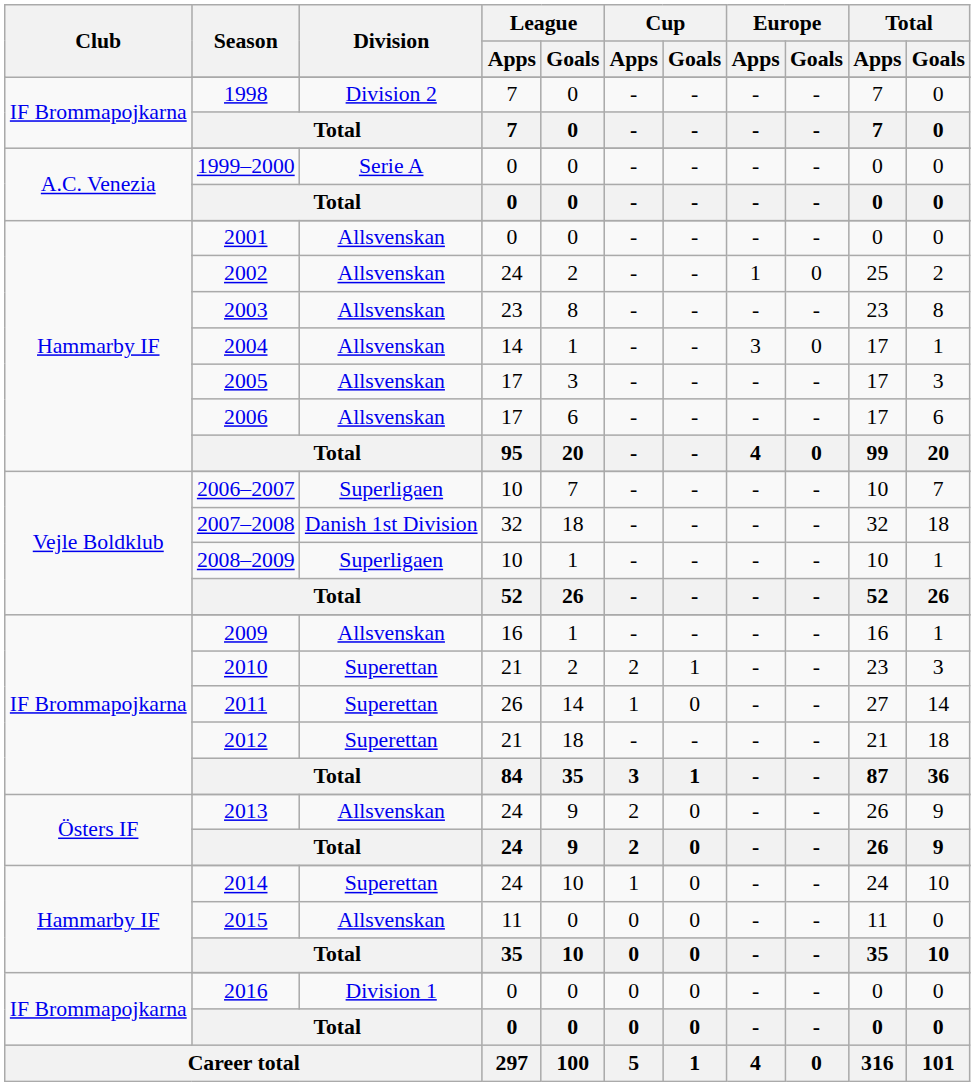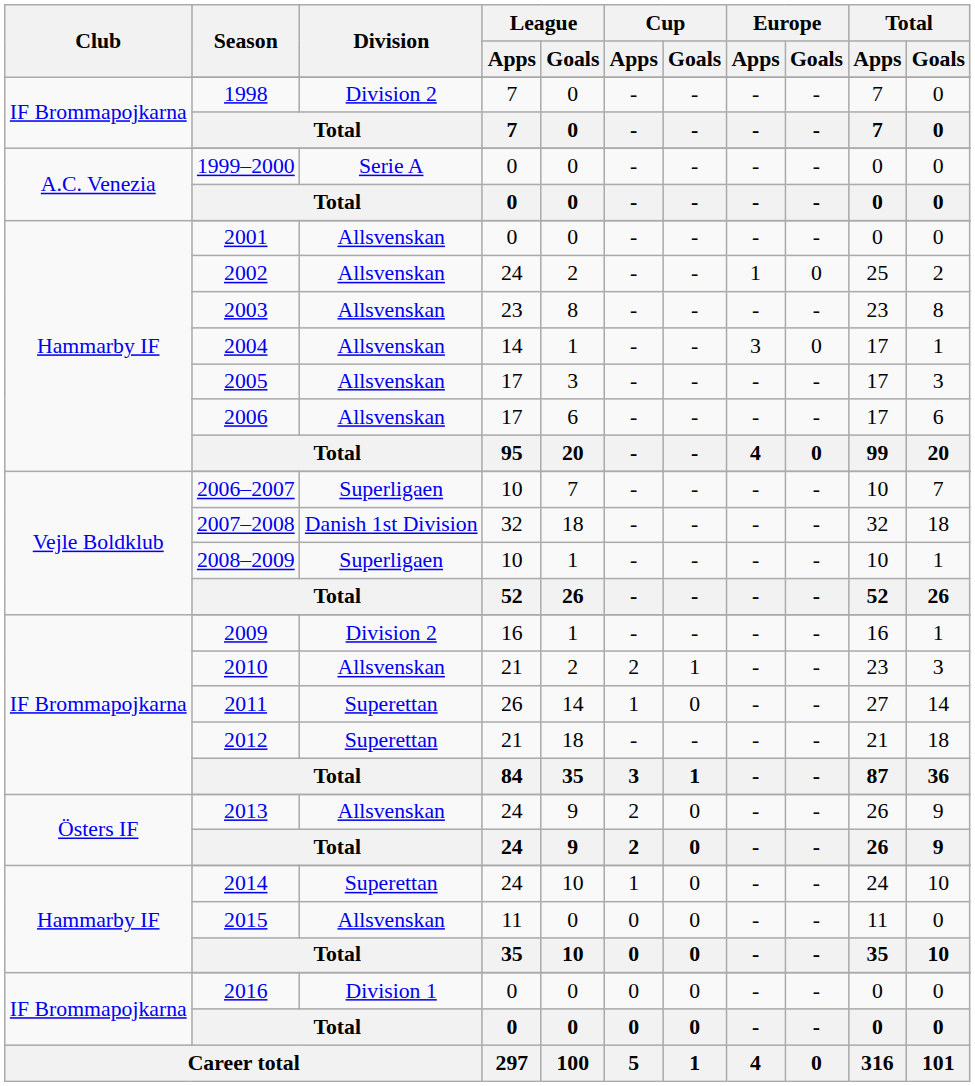 <table class="wikitable" style="font-size:90%; text-align:center">
 <tr>
 <th rowspan="2">Club</th>
 <th rowspan="2">Season</th>
 <th rowspan="2">Division</th>
 <th colspan="2">League</th>
 <th colspan="2">Cup</th>
 <th colspan="2">Europe</th>
 <th colspan="2">Total</th>
 </tr>
 <tr>
 <th>Apps</th>
 <th>Goals</th>
 <th>Apps</th>
 <th>Goals</th>
 <th>Apps</th>
 <th>Goals</th>
 <th>Apps</th>
 <th>Goals</th>
 </tr>
 <tr>
 <td rowspan="3" valign="center"><a href='#'>IF Brommapojkarna</a></td>
 </tr>
 <tr>
 <td><a href='#'>1998</a></td>
 <td><a href='#'>Division 2</a></td>
 <td>7</td>
 <td>0</td>
 <td>-</td>
 <td>-</td>
 <td>-</td>
 <td>-</td>
 <td>7</td>
 <td>0</td>
 </tr>
 <tr>
 <th colspan="2">Total</th>
 <th>7</th>
 <th>0</th>
 <th>-</th>
 <th>-</th>
 <th>-</th>
 <th>-</th>
 <th>7</th>
 <th>0</th>
 </tr>
 <tr>
 <td rowspan="3" valign="center"><a href='#'>A.C. Venezia</a></td>
 </tr>
 <tr>
 <td><a href='#'>1999–2000</a></td>
 <td><a href='#'>Serie A</a></td>
 <td>0</td>
 <td>0</td>
 <td>-</td>
 <td>-</td>
 <td>-</td>
 <td>-</td>
 <td>0</td>
 <td>0</td>
 </tr>
 <tr>
 <th colspan="2">Total</th>
 <th>0</th>
 <th>0</th>
 <th>-</th>
 <th>-</th>
 <th>-</th>
 <th>-</th>
 <th>0</th>
 <th>0</th>
 </tr>
 <tr>
 <td rowspan="8" valign="center"><a href='#'>Hammarby IF</a></td>
 </tr>
 <tr>
 <td><a href='#'>2001</a></td>
 <td><a href='#'>Allsvenskan</a></td>
 <td>0</td>
 <td>0</td>
 <td>-</td>
 <td>-</td>
 <td>-</td>
 <td>-</td>
 <td>0</td>
 <td>0</td>
 </tr>
 <tr>
 <td><a href='#'>2002</a></td>
 <td><a href='#'>Allsvenskan</a></td>
 <td>24</td>
 <td>2</td>
 <td>-</td>
 <td>-</td>
 <td>1</td>
 <td>0</td>
 <td>25</td>
 <td>2</td>
 </tr>
 <tr>
 <td><a href='#'>2003</a></td>
 <td><a href='#'>Allsvenskan</a></td>
 <td>23</td>
 <td>8</td>
 <td>-</td>
 <td>-</td>
 <td>-</td>
 <td>-</td>
 <td>23</td>
 <td>8</td>
 </tr>
 <tr>
 <td><a href='#'>2004</a></td>
 <td><a href='#'>Allsvenskan</a></td>
 <td>14</td>
 <td>1</td>
 <td>-</td>
 <td>-</td>
 <td>3</td>
 <td>0</td>
 <td>17</td>
 <td>1</td>
 </tr>
 <tr>
 <td><a href='#'>2005</a></td>
 <td><a href='#'>Allsvenskan</a></td>
 <td>17</td>
 <td>3</td>
 <td>-</td>
 <td>-</td>
 <td>-</td>
 <td>-</td>
 <td>17</td>
 <td>3</td>
 </tr>
 <tr>
 <td><a href='#'>2006</a></td>
 <td><a href='#'>Allsvenskan</a></td>
 <td>17</td>
 <td>6</td>
 <td>-</td>
 <td>-</td>
 <td>-</td>
 <td>-</td>
 <td>17</td>
 <td>6</td>
 </tr>
 <tr>
 <th colspan="2">Total</th>
 <th>95</th>
 <th>20</th>
 <th>-</th>
 <th>-</th>
 <th>4</th>
 <th>0</th>
 <th>99</th>
 <th>20</th>
 </tr>
 <tr>
 <td rowspan="5" valign="center"><a href='#'>Vejle Boldklub</a></td>
 </tr>
 <tr>
 <td><a href='#'>2006–2007</a></td>
 <td><a href='#'>Superligaen</a></td>
 <td>10</td>
 <td>7</td>
 <td>-</td>
 <td>-</td>
 <td>-</td>
 <td>-</td>
 <td>10</td>
 <td>7</td>
 </tr>
 <tr>
 <td><a href='#'>2007–2008</a></td>
 <td><a href='#'>Danish 1st Division</a></td>
 <td>32</td>
 <td>18</td>
 <td>-</td>
 <td>-</td>
 <td>-</td>
 <td>-</td>
 <td>32</td>
 <td>18</td>
 </tr>
 <tr>
 <td><a href='#'>2008–2009</a></td>
 <td><a href='#'>Superligaen</a></td>
 <td>10</td>
 <td>1</td>
 <td>-</td>
 <td>-</td>
 <td>-</td>
 <td>-</td>
 <td>10</td>
 <td>1</td>
 </tr>
 <tr>
 <th colspan="2">Total</th>
 <th>52</th>
 <th>26</th>
 <th>-</th>
 <th>-</th>
 <th>-</th>
 <th>-</th>
 <th>52</th>
 <th>26</th>
 </tr>
 <tr>
 <td rowspan="6" valign="center"><a href='#'>IF Brommapojkarna</a></td>
 </tr>
 <tr>
 <td><a href='#'>2009</a></td>
-<td><a href='#'>Allsvenskan</a></td>
+<td><a href='#'>Division 2</a></td>
 <td>16</td>
 <td>1</td>
 <td>-</td>
 <td>-</td>
 <td>-</td>
 <td>-</td>
 <td>16</td>
 <td>1</td>
 </tr>
 <tr>
 <td><a href='#'>2010</a></td>
-<td><a href='#'>Superettan</a></td>
+<td><a href='#'>Allsvenskan</a></td>
 <td>21</td>
 <td>2</td>
 <td>2</td>
 <td>1</td>
 <td>-</td>
 <td>-</td>
 <td>23</td>
 <td>3</td>
 </tr>
 <tr>
 <td><a href='#'>2011</a></td>
 <td><a href='#'>Superettan</a></td>
 <td>26</td>
 <td>14</td>
 <td>1</td>
 <td>0</td>
 <td>-</td>
 <td>-</td>
 <td>27</td>
 <td>14</td>
 </tr>
 <tr>
 <td><a href='#'>2012</a></td>
 <td><a href='#'>Superettan</a></td>
 <td>21</td>
 <td>18</td>
 <td>-</td>
 <td>-</td>
 <td>-</td>
 <td>-</td>
 <td>21</td>
 <td>18</td>
 </tr>
 <tr>
 <th colspan="2">Total</th>
 <th>84</th>
 <th>35</th>
 <th>3</th>
 <th>1</th>
 <th>-</th>
 <th>-</th>
 <th>87</th>
 <th>36</th>
 </tr>
 <tr>
 <td rowspan="3" valign="center"><a href='#'>Östers IF</a></td>
 </tr>
 <tr>
 <td><a href='#'>2013</a></td>
 <td><a href='#'>Allsvenskan</a></td>
 <td>24</td>
 <td>9</td>
 <td>2</td>
 <td>0</td>
 <td>-</td>
 <td>-</td>
 <td>26</td>
 <td>9</td>
 </tr>
 <tr>
 <th colspan="2">Total</th>
 <th>24</th>
 <th>9</th>
 <th>2</th>
 <th>0</th>
 <th>-</th>
 <th>-</th>
 <th>26</th>
 <th>9</th>
 </tr>
 <tr>
 <td rowspan="4" valign="center"><a href='#'>Hammarby IF</a></td>
 </tr>
 <tr>
 <td><a href='#'>2014</a></td>
 <td><a href='#'>Superettan</a></td>
 <td>24</td>
 <td>10</td>
 <td>1</td>
 <td>0</td>
 <td>-</td>
 <td>-</td>
 <td>24</td>
 <td>10</td>
 </tr>
 <tr>
 <td><a href='#'>2015</a></td>
 <td><a href='#'>Allsvenskan</a></td>
 <td>11</td>
 <td>0</td>
 <td>0</td>
 <td>0</td>
 <td>-</td>
 <td>-</td>
 <td>11</td>
 <td>0</td>
 </tr>
 <tr>
 <th colspan="2">Total</th>
 <th>35</th>
 <th>10</th>
 <th>0</th>
 <th>0</th>
 <th>-</th>
 <th>-</th>
 <th>35</th>
 <th>10</th>
 </tr>
 <tr>
 <td rowspan="3" valign="center"><a href='#'>IF Brommapojkarna</a></td>
 </tr>
 <tr>
 <td><a href='#'>2016</a></td>
 <td><a href='#'>Division 1</a></td>
 <td>0</td>
 <td>0</td>
 <td>0</td>
 <td>0</td>
 <td>-</td>
 <td>-</td>
 <td>0</td>
 <td>0</td>
 </tr>
 <tr>
 <th colspan="2">Total</th>
 <th>0</th>
 <th>0</th>
 <th>0</th>
 <th>0</th>
 <th>-</th>
 <th>-</th>
 <th>0</th>
 <th>0</th>
 </tr>
 <tr>
 <th colspan="3">Career total</th>
 <th>297</th>
 <th>100</th>
 <th>5</th>
 <th>1</th>
 <th>4</th>
 <th>0</th>
 <th>316</th>
 <th>101</th>
 </tr>
 </table>
